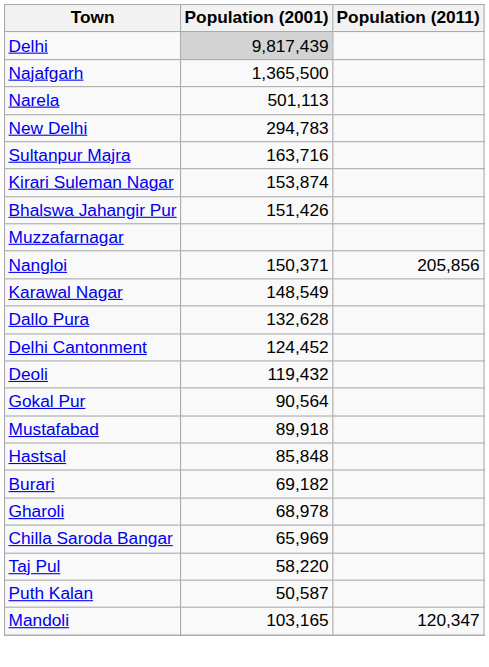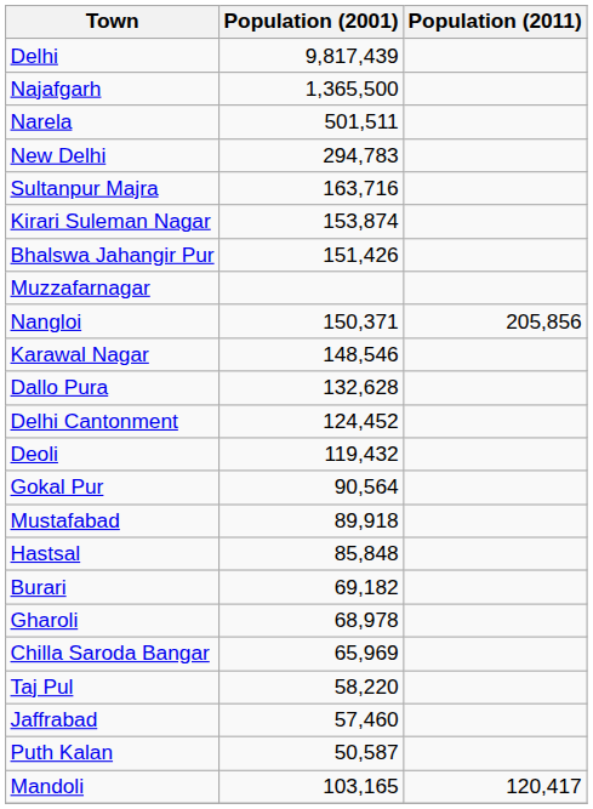 <table class="wikitable">
 <tr>
 <th>Town</th>
 <th>Population (2001)</th>
 <th>Population (2011)</th>
 </tr>
 <tr>
 <td><a href='#'>Delhi</a></td>
-<td align="right" style="background: lightgrey;">9,817,439</td>
+<td align="right">9,817,439</td>
 <td></td>
 </tr>
 <tr>
 <td><a href='#'>Najafgarh</a></td>
 <td align="right">1,365,500</td>
 <td></td>
 </tr>
 <tr>
 <td><a href='#'>Narela</a></td>
-<td align="right">501,113</td>
+<td align="right">501,511</td>
 <td></td>
 </tr>
 <tr>
 <td><a href='#'>New Delhi</a></td>
 <td align="right">294,783</td>
 <td></td>
 </tr>
 <tr>
 <td><a href='#'>Sultanpur Majra</a></td>
 <td align="right">163,716</td>
 <td></td>
 </tr>
 <tr>
 <td><a href='#'>Kirari Suleman Nagar</a></td>
 <td align="right">153,874</td>
 <td></td>
 </tr>
 <tr>
 <td><a href='#'>Bhalswa Jahangir Pur</a></td>
 <td align="right">151,426</td>
 <td></td>
 </tr>
 <tr>
 <td><a href='#'>Muzzafarnagar</a></td>
 <td align="right"></td>
 <td></td>
 </tr>
 <tr>
 <td><a href='#'>Nangloi</a></td>
 <td align="right">150,371</td>
 <td align="right">205,856</td>
 </tr>
 <tr>
 <td><a href='#'>Karawal Nagar</a></td>
-<td align="right">148,549</td>
+<td align="right">148,546</td>
 <td></td>
 </tr>
 <tr>
 <td><a href='#'>Dallo Pura</a></td>
 <td align="right">132,628</td>
 <td></td>
 </tr>
 <tr>
 <td><a href='#'>Delhi Cantonment</a></td>
 <td align="right">124,452</td>
 <td></td>
 </tr>
 <tr>
 <td><a href='#'>Deoli</a></td>
 <td align="right">119,432</td>
 <td></td>
 </tr>
 <tr>
 <td><a href='#'>Gokal Pur</a></td>
 <td align="right">90,564</td>
 <td></td>
 </tr>
 <tr>
 <td><a href='#'>Mustafabad</a></td>
 <td align="right">89,918</td>
 <td></td>
 </tr>
 <tr>
 <td><a href='#'>Hastsal</a></td>
 <td align="right">85,848</td>
 <td></td>
 </tr>
 <tr>
 <td><a href='#'>Burari</a></td>
 <td align="right">69,182</td>
 <td></td>
 </tr>
 <tr>
 <td><a href='#'>Gharoli</a></td>
 <td align="right">68,978</td>
 <td></td>
 </tr>
 <tr>
 <td><a href='#'>Chilla Saroda Bangar</a></td>
 <td align="right">65,969</td>
 <td></td>
 </tr>
 <tr>
 <td><a href='#'>Taj Pul</a></td>
 <td align="right">58,220</td>
 <td></td>
 </tr>
 <tr>
+<td><a href='#'>Jaffrabad</a></td>
+<td align="right">57,460</td>
+<td></td>
+</tr>
+<tr>
 <td><a href='#'>Puth Kalan</a></td>
 <td align="right">50,587</td>
 <td></td>
 </tr>
 <tr>
 <td><a href='#'>Mandoli</a></td>
 <td align="right">103,165</td>
-<td align="right">120,347</td>
+<td align="right">120,417</td>
 </tr>
 <tr>
 </tr>
 </table>
